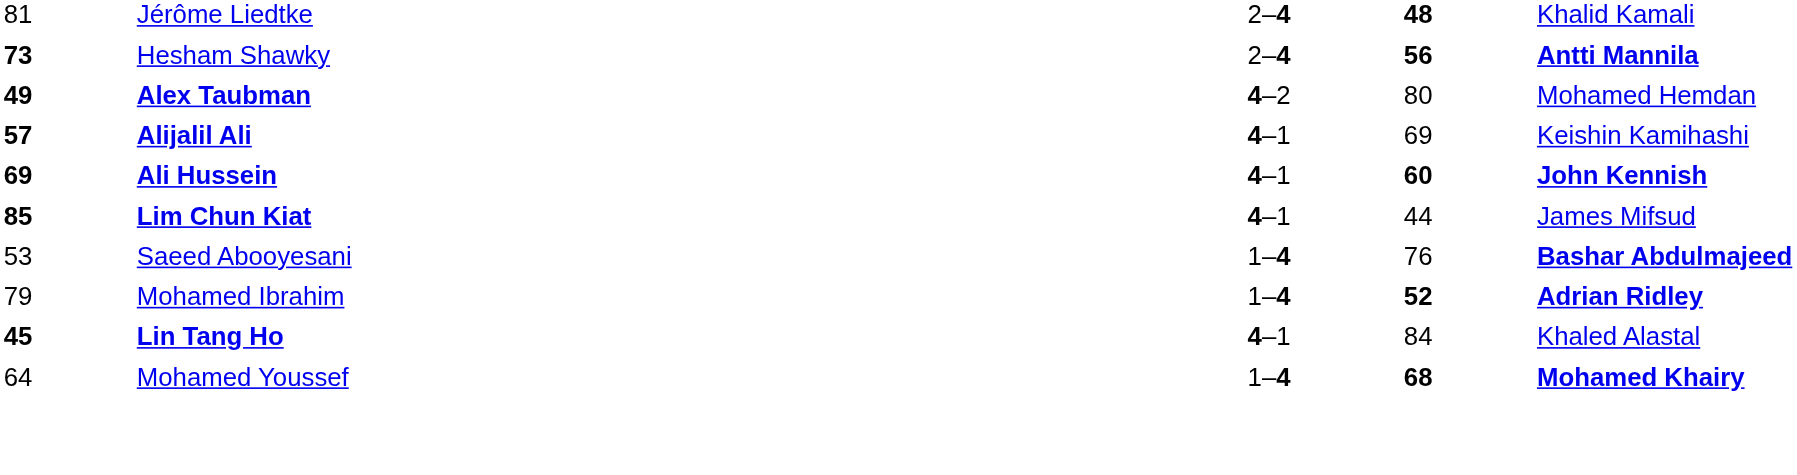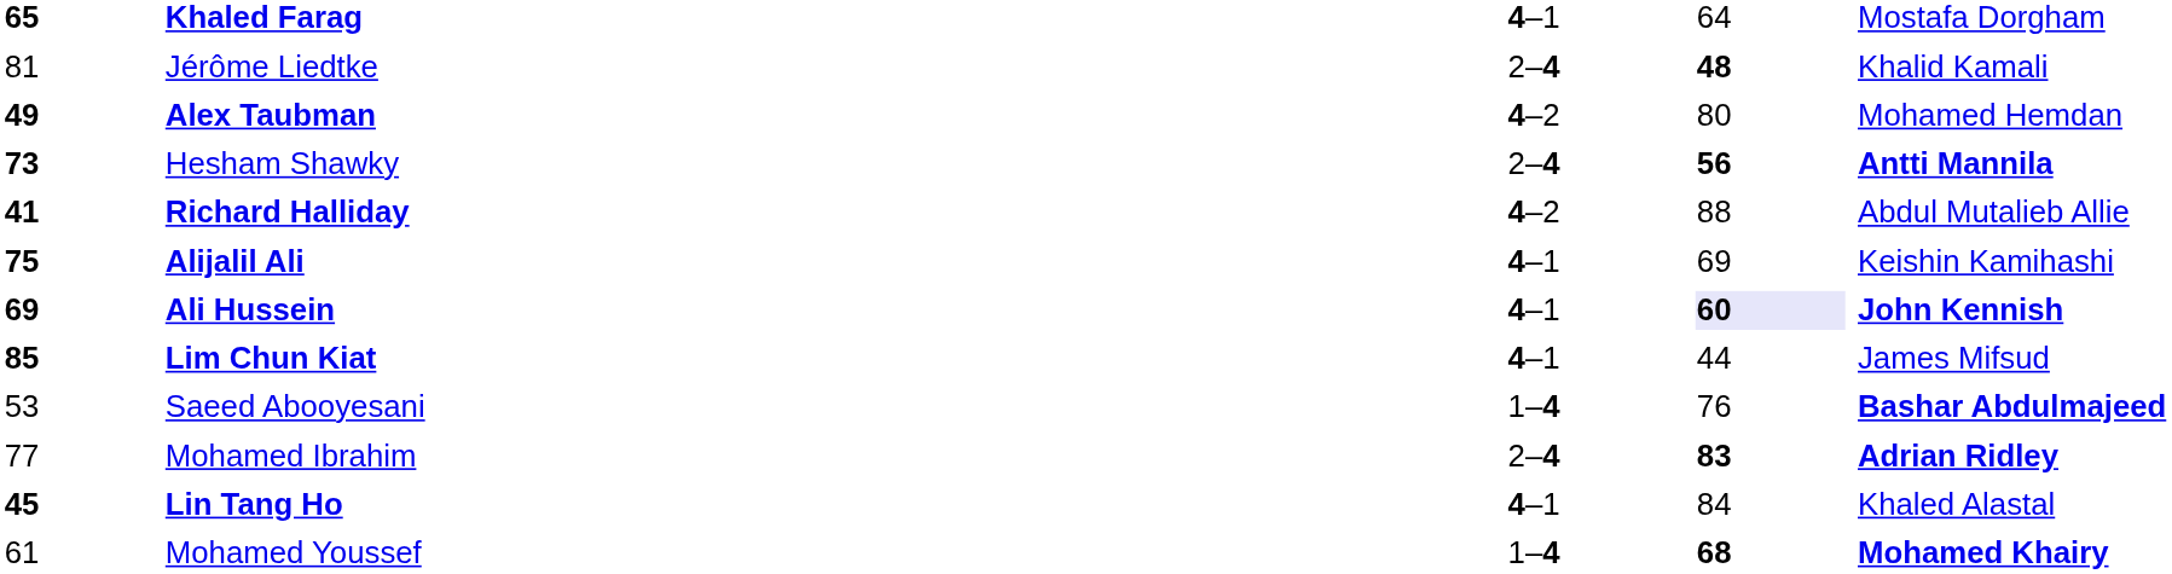 <table width="100%" cellspacing="5">
 <tr>
 <th width=5%></th>
 <th width=40%></th>
 <th width=10%></th>
 <th width=5%></th>
 <th width=40%></th>
 </tr>
 <tr>
+<td><strong>65</strong></td>
+<td> <strong><a href='#'>Khaled Farag</a></strong></td>
+<td align="center"><strong>4</strong>–1</td>
+<td>64</td>
+<td> <a href='#'>Mostafa Dorgham</a></td>
+</tr>
+<tr>
 <td>81</td>
 <td> <a href='#'>Jérôme Liedtke</a></td>
 <td align="center">2–<strong>4</strong></td>
 <td><strong>48</strong></td>
 <td> <a href='#'>Khalid Kamali</a></td>
+</tr>
+<tr>
+<td><strong>49</strong></td>
+<td> <strong><a href='#'>Alex Taubman</a></strong></td>
+<td align="center"><strong>4</strong>–2</td>
+<td>80</td>
+<td> <a href='#'>Mohamed Hemdan</a></td>
 </tr>
 <tr>
 <td><strong>73</strong></td>
 <td> <a href='#'>Hesham Shawky</a></td>
 <td align="center">2–<strong>4</strong></td>
 <td><strong>56</strong></td>
 <td> <strong><a href='#'>Antti Mannila</a></strong></td>
 </tr>
 <tr>
-<td><strong>49</strong></td>
-<td> <strong><a href='#'>Alex Taubman</a></strong></td>
+<td><strong>41</strong></td>
+<td> <strong><a href='#'>Richard Halliday</a></strong></td>
 <td align="center"><strong>4</strong>–2</td>
-<td>80</td>
-<td> <a href='#'>Mohamed Hemdan</a></td>
+<td>88</td>
+<td> <a href='#'>Abdul Mutalieb Allie</a></td>
 </tr>
 <tr>
-<td><strong>57</strong></td>
+<td><strong>75</strong></td>
 <td> <strong><a href='#'>Alijalil Ali</a></strong></td>
 <td align="center"><strong>4</strong>–1</td>
 <td>69</td>
 <td> <a href='#'>Keishin Kamihashi</a></td>
 </tr>
 <tr>
 <td><strong>69</strong></td>
 <td> <strong><a href='#'>Ali Hussein</a></strong></td>
 <td align="center"><strong>4</strong>–1</td>
-<td><strong>60</strong></td>
+<td style="background: lavender;"><strong>60</strong></td>
 <td> <strong><a href='#'>John Kennish</a></strong></td>
 </tr>
 <tr>
 <td><strong>85</strong></td>
 <td> <strong><a href='#'>Lim Chun Kiat</a></strong></td>
 <td align="center"><strong>4</strong>–1</td>
 <td>44</td>
 <td> <a href='#'>James Mifsud</a></td>
 </tr>
 <tr>
 <td>53</td>
 <td> <a href='#'>Saeed Abooyesani</a></td>
 <td align="center">1–<strong>4</strong></td>
 <td>76</td>
 <td> <strong><a href='#'>Bashar Abdulmajeed</a></strong></td>
 </tr>
 <tr>
-<td>79</td>
+<td>77</td>
 <td> <a href='#'>Mohamed Ibrahim</a></td>
-<td align="center">1–<strong>4</strong></td>
-<td><strong>52</strong></td>
+<td align="center">2–<strong>4</strong></td>
+<td><strong>83</strong></td>
 <td> <strong><a href='#'>Adrian Ridley</a></strong></td>
 </tr>
 <tr>
 <td><strong>45</strong></td>
 <td> <strong><a href='#'>Lin Tang Ho</a></strong></td>
 <td align="center"><strong>4</strong>–1</td>
 <td>84</td>
 <td> <a href='#'>Khaled Alastal</a></td>
 </tr>
 <tr>
-<td>64</td>
+<td>61</td>
 <td> <a href='#'>Mohamed Youssef</a></td>
 <td align="center">1–<strong>4</strong></td>
 <td><strong>68</strong></td>
 <td> <strong><a href='#'>Mohamed Khairy</a></strong></td>
 </tr>
 </table>
